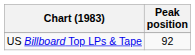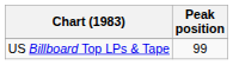 <table class="wikitable sortable plainrowheaders">
 <tr>
 <th scope="col">Chart (1983)</th>
 <th scope="col">Peak <br>position</th>
 </tr>
 <tr>
 </tr>
 <tr>
 </tr>
 <tr>
 </tr>
 <tr>
 </tr>
 <tr>
 <td scope="row">US <a href='#'><em>Billboard</em> Top LPs & Tape</a></td>
-<td align="center">92</td>
+<td align="center">99</td>
 </tr>
 </table>
